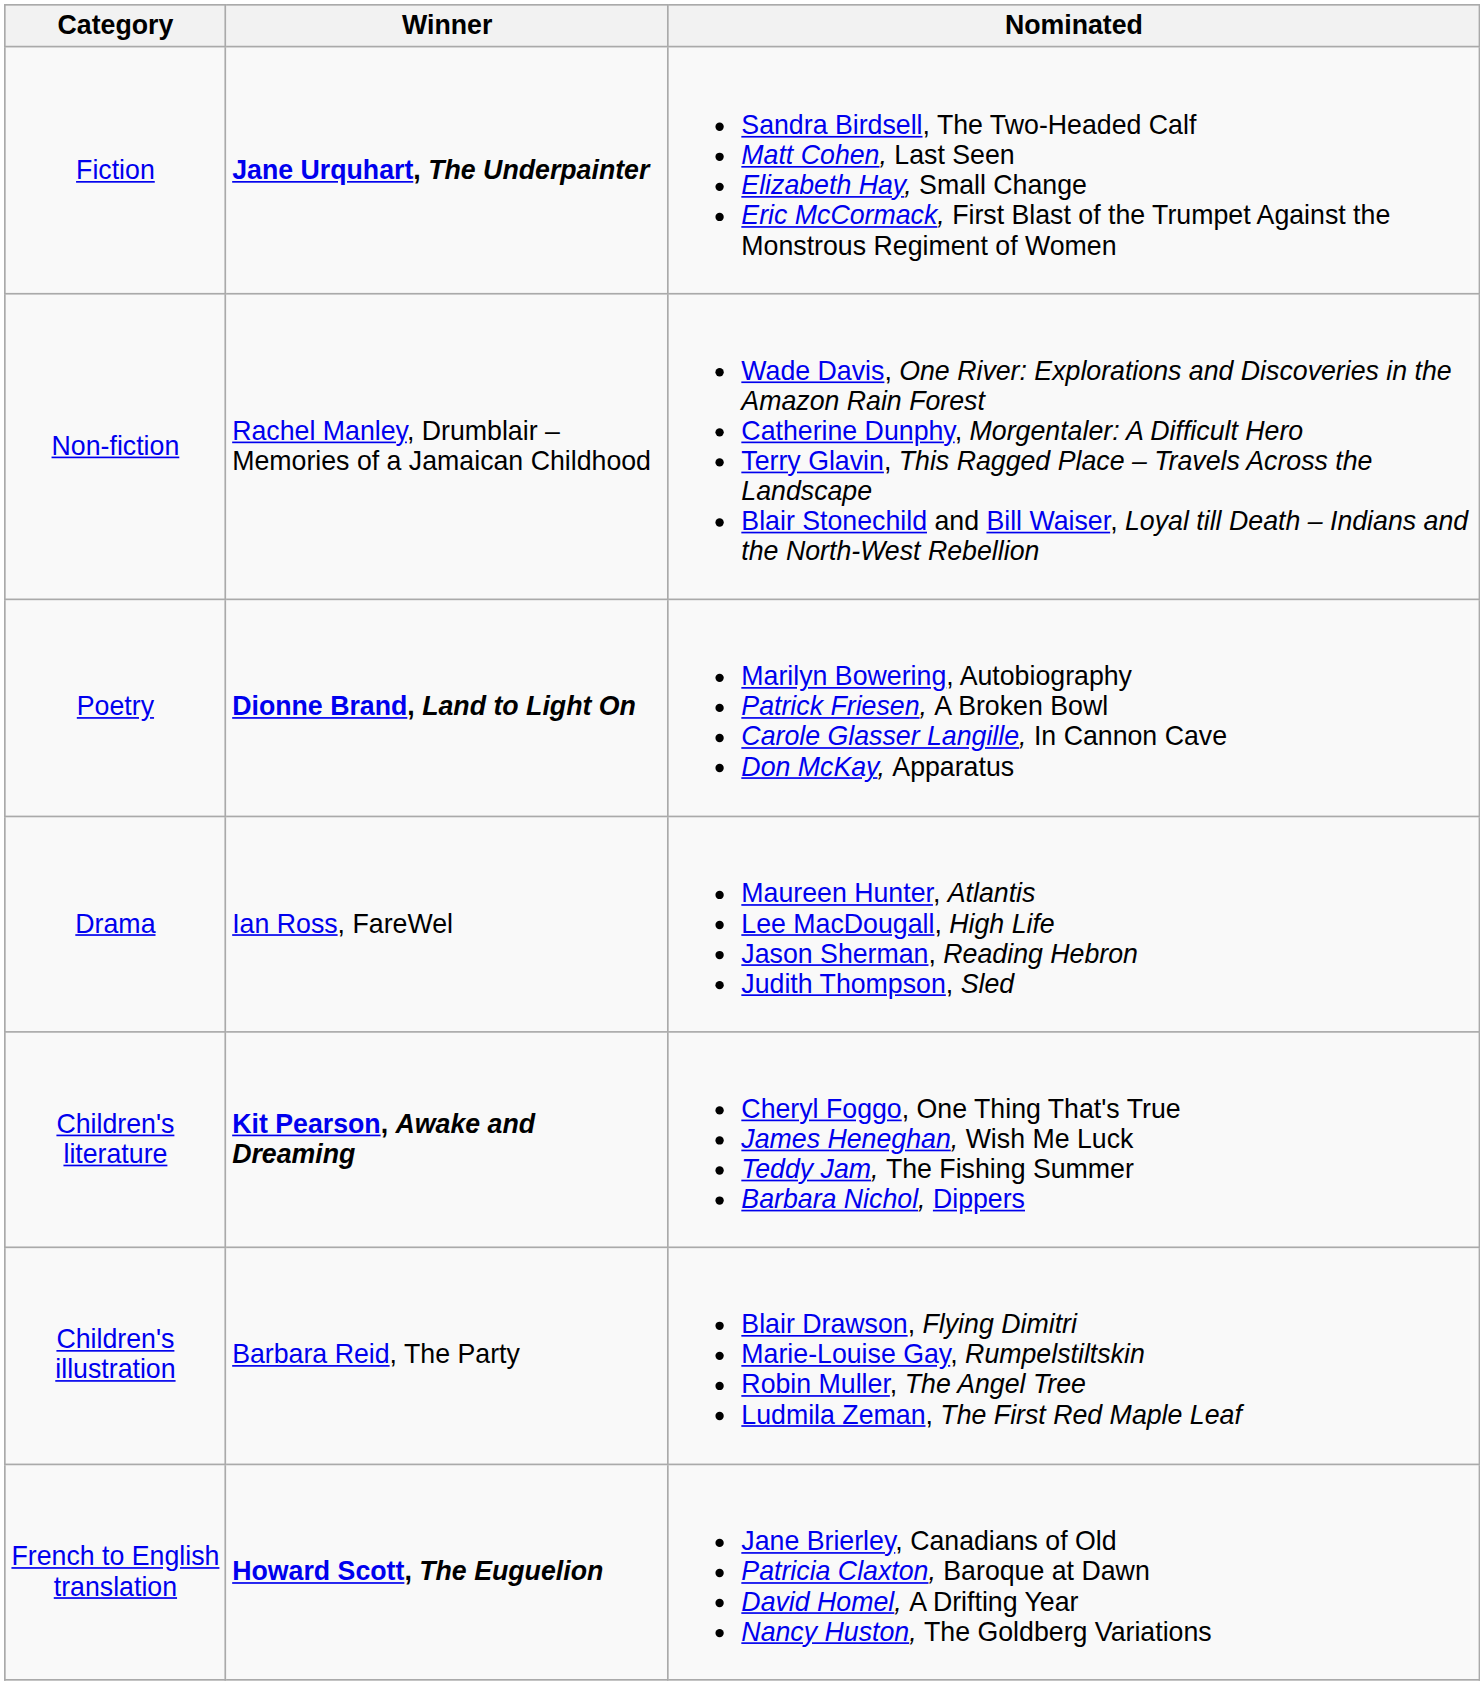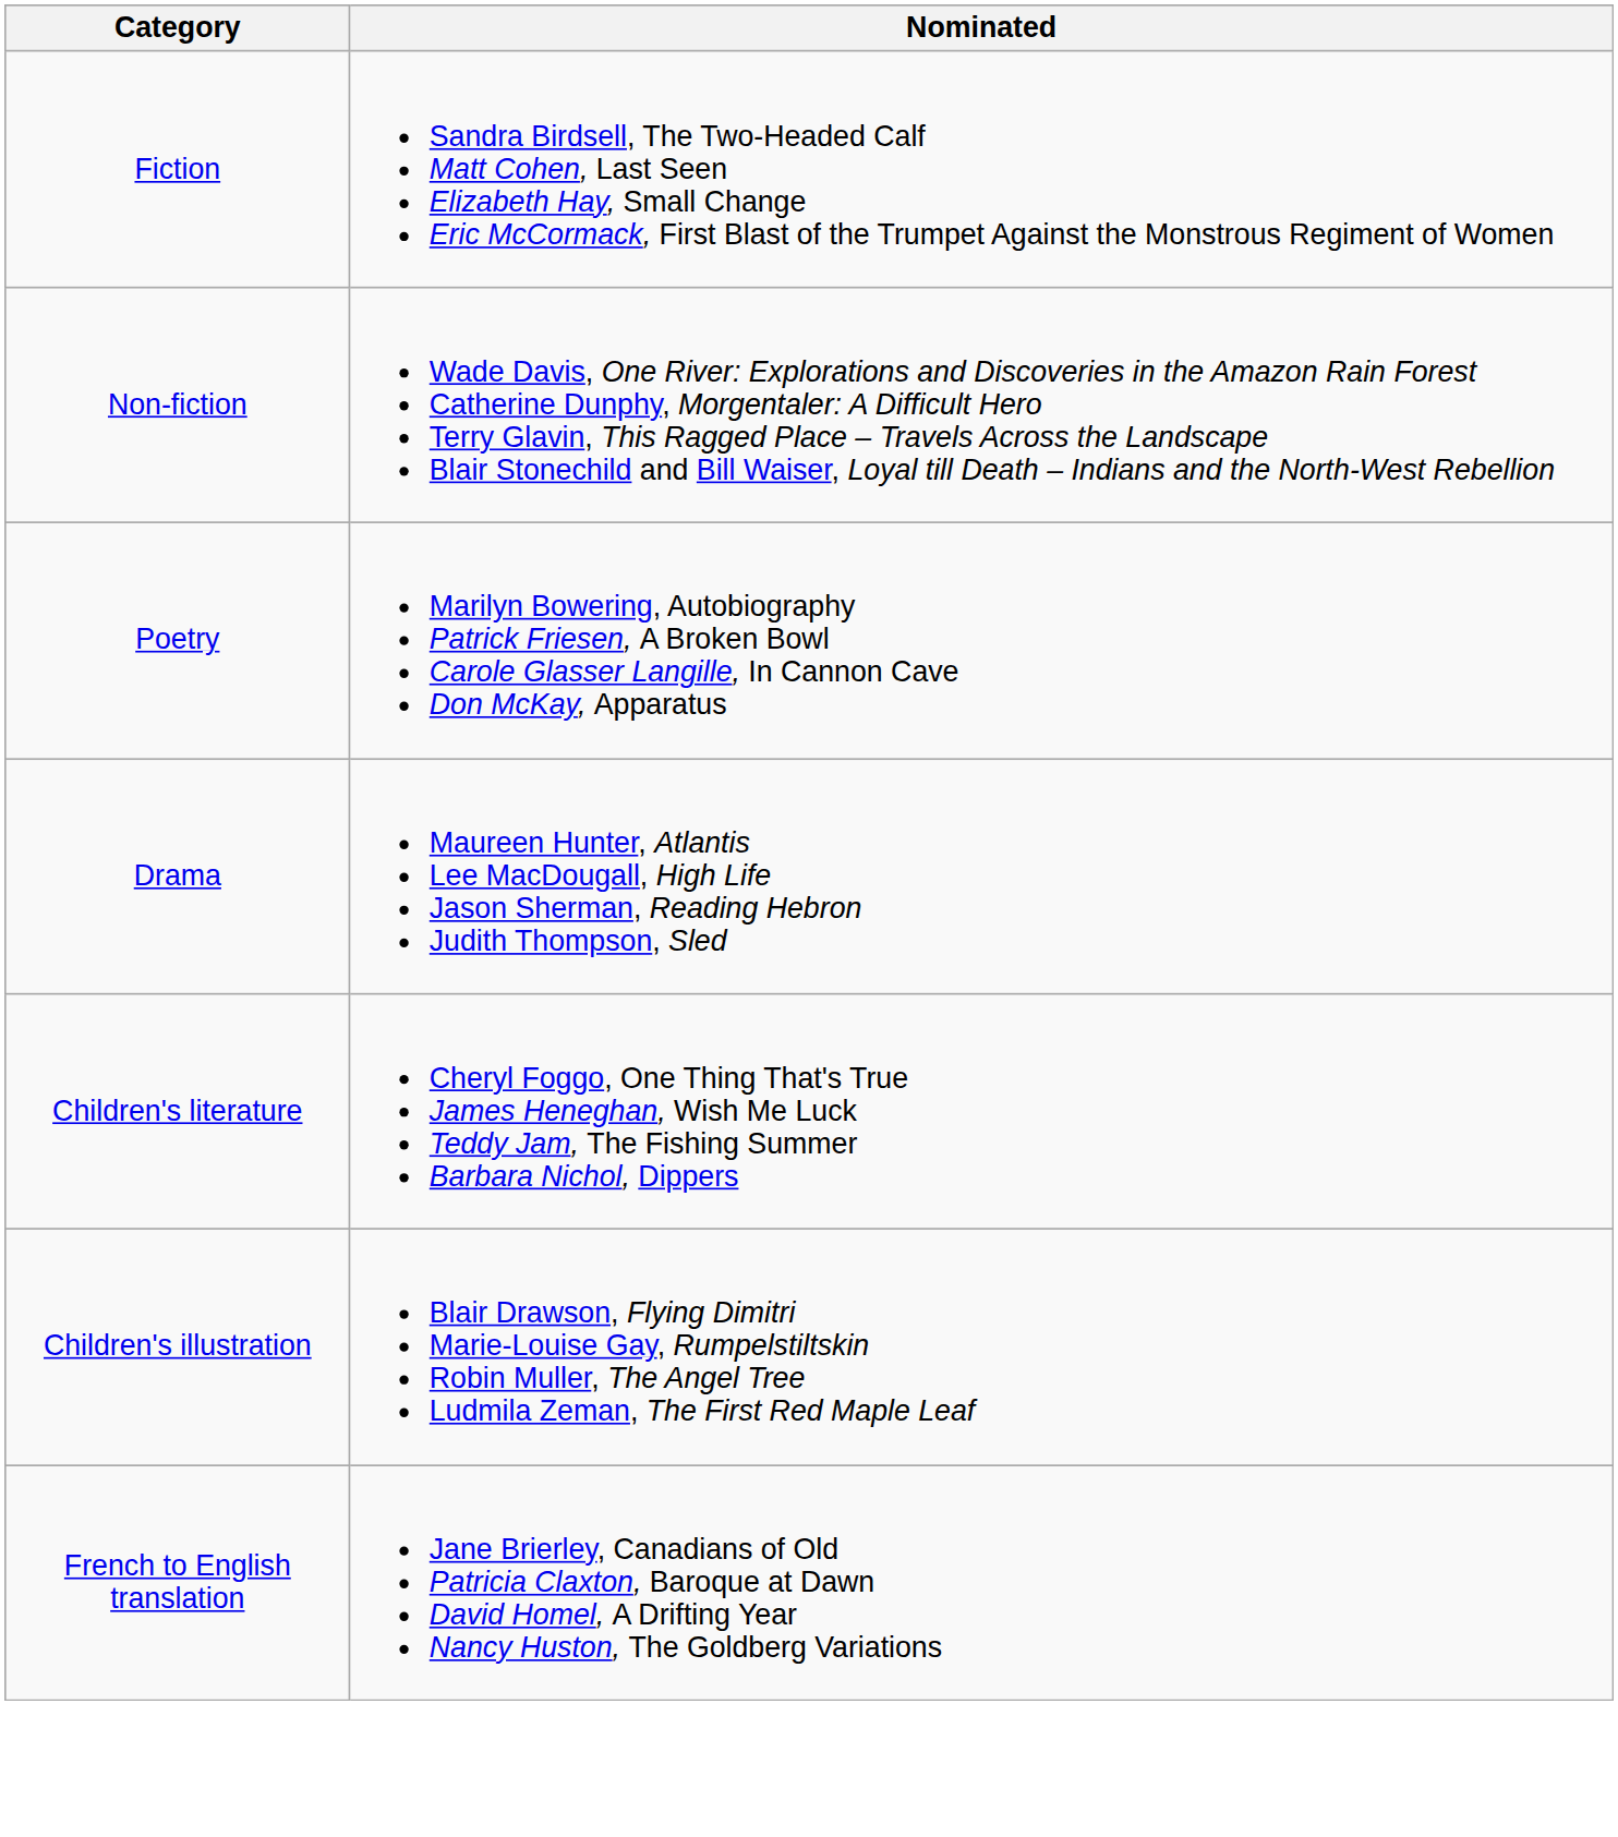 <table class="wikitable" width="100%">
 <tr>
 <th width=15%>Category</th>
-<th width=30%>Winner</th>
 <th width=55%>Nominated</th>
 </tr>
 <tr>
 <td align="center"><a href='#'>Fiction</a></td>
-<td> <strong><a href='#'>Jane Urquhart</a>, <em>The Underpainter<strong><em></td>
 <td><br><ul><li><a href='#'>Sandra Birdsell</a>, </em>The Two-Headed Calf<em></li><li><a href='#'>Matt Cohen</a>, </em>Last Seen<em></li><li><a href='#'>Elizabeth Hay</a>, </em>Small Change<em></li><li><a href='#'>Eric McCormack</a>, </em>First Blast of the Trumpet Against the Monstrous Regiment of Women<em></li></ul></td>
 </tr>
 <tr>
 <td align="center"><a href='#'>Non-fiction</a></td>
-<td> </strong><a href='#'>Rachel Manley</a>, </em>Drumblair – Memories of a Jamaican Childhood</em></strong></td>
 <td><br><ul><li><a href='#'>Wade Davis</a>, <em>One River: Explorations and Discoveries in the Amazon Rain Forest</em></li><li><a href='#'>Catherine Dunphy</a>, <em>Morgentaler: A Difficult Hero</em></li><li><a href='#'>Terry Glavin</a>, <em>This Ragged Place – Travels Across the Landscape</em></li><li><a href='#'>Blair Stonechild</a> and <a href='#'>Bill Waiser</a>, <em>Loyal till Death – Indians and the North-West Rebellion</em></li></ul></td>
 </tr>
 <tr>
 <td align="center"><a href='#'>Poetry</a></td>
-<td> <strong><a href='#'>Dionne Brand</a>, <em>Land to Light On<strong><em></td>
 <td><br><ul><li><a href='#'>Marilyn Bowering</a>, </em>Autobiography<em></li><li><a href='#'>Patrick Friesen</a>, </em>A Broken Bowl<em></li><li><a href='#'>Carole Glasser Langille</a>, </em>In Cannon Cave<em></li><li><a href='#'>Don McKay</a>, </em>Apparatus<em></li></ul></td>
 </tr>
 <tr>
 <td align="center"><a href='#'>Drama</a></td>
-<td> </strong><a href='#'>Ian Ross</a>, </em>FareWel</em></strong></td>
 <td><br><ul><li><a href='#'>Maureen Hunter</a>, <em>Atlantis</em></li><li><a href='#'>Lee MacDougall</a>, <em>High Life</em></li><li><a href='#'>Jason Sherman</a>, <em>Reading Hebron</em></li><li><a href='#'>Judith Thompson</a>, <em>Sled</em></li></ul></td>
 </tr>
 <tr>
 <td align="center"><a href='#'>Children's literature</a></td>
-<td> <strong><a href='#'>Kit Pearson</a>, <em>Awake and Dreaming<strong><em></td>
 <td><br><ul><li><a href='#'>Cheryl Foggo</a>, </em>One Thing That's True<em></li><li><a href='#'>James Heneghan</a>, </em>Wish Me Luck<em></li><li><a href='#'>Teddy Jam</a>, </em>The Fishing Summer<em></li><li><a href='#'>Barbara Nichol</a>, </em><a href='#'>Dippers</a><em></li></ul></td>
 </tr>
 <tr>
 <td align="center"><a href='#'>Children's illustration</a></td>
-<td> </strong><a href='#'>Barbara Reid</a>, </em>The Party</em></strong></td>
 <td><br><ul><li><a href='#'>Blair Drawson</a>, <em>Flying Dimitri</em></li><li><a href='#'>Marie-Louise Gay</a>, <em>Rumpelstiltskin</em></li><li><a href='#'>Robin Muller</a>, <em>The Angel Tree</em></li><li><a href='#'>Ludmila Zeman</a>, <em>The First Red Maple Leaf</em></li></ul></td>
 </tr>
 <tr>
 <td align="center"><a href='#'>French to English translation</a></td>
-<td> <strong><a href='#'>Howard Scott</a>, <em>The Euguelion<strong><em></td>
 <td><br><ul><li><a href='#'>Jane Brierley</a>, </em>Canadians of Old<em></li><li><a href='#'>Patricia Claxton</a>, </em>Baroque at Dawn<em></li><li><a href='#'>David Homel</a>, </em>A Drifting Year<em></li><li><a href='#'>Nancy Huston</a>, </em>The Goldberg Variations<em></li></ul></td>
 </tr>
 </table>
